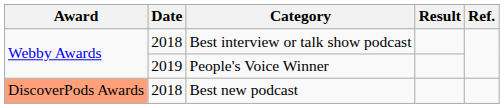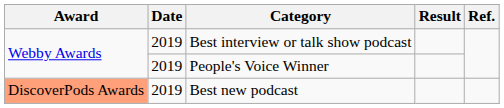 <table class="wikitable sortable">
 <tr>
 <th>Award</th>
 <th>Date</th>
 <th>Category</th>
 <th>Result</th>
 <th>Ref.</th>
 </tr>
 <tr>
 <td rowspan="2"><a href='#'>Webby Awards</a></td>
-<td>2018</td>
+<td>2019</td>
 <td>Best interview or talk show podcast</td>
 <td></td>
 <td rowspan="2"></td>
 </tr>
 <tr>
 <td>2019</td>
 <td>People's Voice Winner</td>
 <td></td>
 </tr>
 <tr>
 <td style="background: lightsalmon;">DiscoverPods Awards</td>
-<td>2018</td>
+<td>2019</td>
 <td>Best new podcast</td>
 <td></td>
 <td></td>
 </tr>
 </table>
